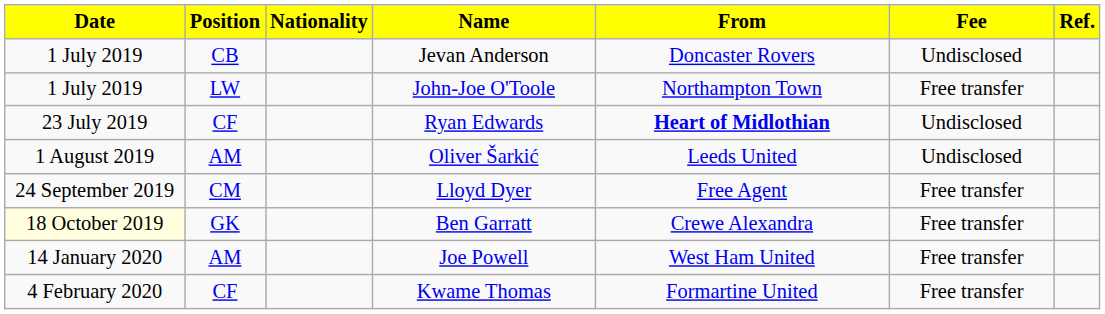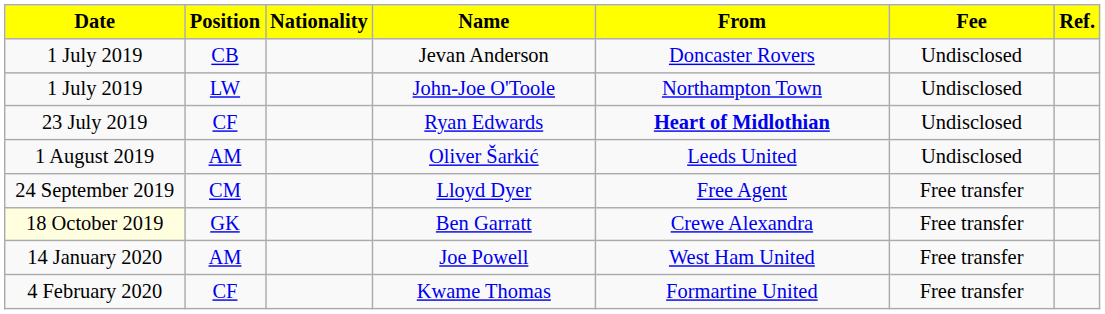 <table class="wikitable"  style="text-align:center; font-size:90%; ">
 <tr>
 <th style="background:#FFFF00; color:#000000; width:120px;">Date</th>
 <th style="background:#FFFF00; color:#000000; width:50px;">Position</th>
 <th style="background:#FFFF00; color:#000000; width:50px;">Nationality</th>
 <th style="background:#FFFF00; color:#000000; width:150px;">Name</th>
 <th style="background:#FFFF00; color:#000000; width:200px;">From</th>
 <th style="background:#FFFF00; color:#000000; width:110px;">Fee</th>
 <th style="background:#FFFF00; color:#000000; width:25px;">Ref.</th>
 </tr>
 <tr>
 <td>1 July 2019</td>
 <td><a href='#'>CB</a></td>
 <td></td>
 <td>Jevan Anderson</td>
 <td> <a href='#'>Doncaster Rovers</a></td>
 <td>Undisclosed</td>
 <td></td>
 </tr>
 <tr>
 <td>1 July 2019</td>
 <td><a href='#'>LW</a></td>
 <td></td>
 <td><a href='#'>John-Joe O'Toole</a></td>
 <td> <a href='#'>Northampton Town</a></td>
-<td>Free transfer</td>
+<td>Undisclosed</td>
 <td></td>
 </tr>
 <tr>
 <td>23 July 2019</td>
 <td><a href='#'>CF</a></td>
 <td></td>
 <td><a href='#'>Ryan Edwards</a></td>
 <td><strong> <a href='#'>Heart of Midlothian</a></strong></td>
 <td>Undisclosed</td>
 <td></td>
 </tr>
 <tr>
 <td>1 August 2019</td>
 <td><a href='#'>AM</a></td>
 <td></td>
 <td><a href='#'>Oliver Šarkić</a></td>
 <td> <a href='#'>Leeds United</a></td>
 <td>Undisclosed</td>
 <td></td>
 </tr>
 <tr>
 <td>24 September 2019</td>
 <td><a href='#'>CM</a></td>
 <td></td>
 <td><a href='#'>Lloyd Dyer</a></td>
 <td><a href='#'>Free Agent</a></td>
 <td>Free transfer</td>
 <td></td>
 </tr>
 <tr>
 <td style="background: lightyellow;">18 October 2019</td>
 <td><a href='#'>GK</a></td>
 <td></td>
 <td><a href='#'>Ben Garratt</a></td>
 <td> <a href='#'>Crewe Alexandra</a></td>
 <td>Free transfer</td>
 <td></td>
 </tr>
 <tr>
 <td>14 January 2020</td>
 <td><a href='#'>AM</a></td>
 <td></td>
 <td><a href='#'>Joe Powell</a></td>
 <td> <a href='#'>West Ham United</a></td>
 <td>Free transfer</td>
 <td></td>
 </tr>
 <tr>
 <td>4 February 2020</td>
 <td><a href='#'>CF</a></td>
 <td></td>
 <td><a href='#'>Kwame Thomas</a></td>
 <td> <a href='#'>Formartine United</a></td>
 <td>Free transfer</td>
 <td></td>
 </tr>
 </table>
